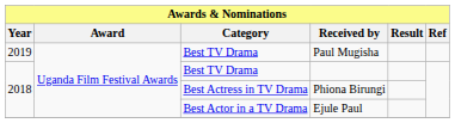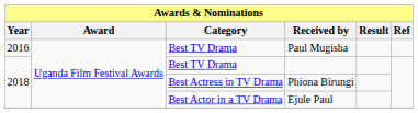 <table class="wikitable" width="">
 <tr>
 <th colspan="6" style="background: #FBFC8A;">Awards & Nominations</th>
 </tr>
 <tr style="background:#ccc; text-align:center;">
 <th>Year</th>
 <th>Award</th>
 <th>Category</th>
 <th>Received by</th>
 <th>Result</th>
 <th>Ref</th>
 </tr>
 <tr>
-<td>2019</td>
+<td>2016</td>
 <td rowspan="4"><a href='#'>Uganda Film Festival Awards</a></td>
 <td><a href='#'>Best TV Drama</a></td>
 <td>Paul Mugisha</td>
 <td></td>
 <td></td>
 </tr>
 <tr>
 <td rowspan="3">2018</td>
 <td><a href='#'>Best TV Drama</a></td>
 <td></td>
 <td></td>
 <td rowspan="3"></td>
 </tr>
 <tr>
 <td><a href='#'>Best Actress in TV Drama</a></td>
 <td>Phiona Birungi</td>
 <td></td>
 </tr>
 <tr>
 <td><a href='#'>Best Actor in a TV Drama</a></td>
 <td>Ejule Paul</td>
 <td></td>
 </tr>
 <tr>
 </tr>
 </table>
